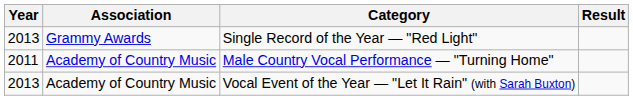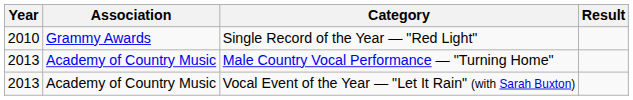 <table class="wikitable">
 <tr>
 <th>Year</th>
 <th>Association</th>
 <th>Category</th>
 <th>Result</th>
 </tr>
 <tr>
-<td>2013</td>
+<td>2010</td>
 <td><a href='#'>Grammy Awards</a></td>
 <td>Single Record of the Year — "Red Light"</td>
 <td></td>
 </tr>
 <tr>
-<td>2011</td>
+<td>2013</td>
 <td><a href='#'>Academy of Country Music</a></td>
 <td><a href='#'>Male Country Vocal Performance</a> — "Turning Home"</td>
 <td></td>
 </tr>
 <tr>
 <td>2013</td>
 <td>Academy of Country Music</td>
 <td>Vocal Event of the Year — "Let It Rain" <small>(with <a href='#'>Sarah Buxton</a>)</small></td>
 <td></td>
 </tr>
 </table>
